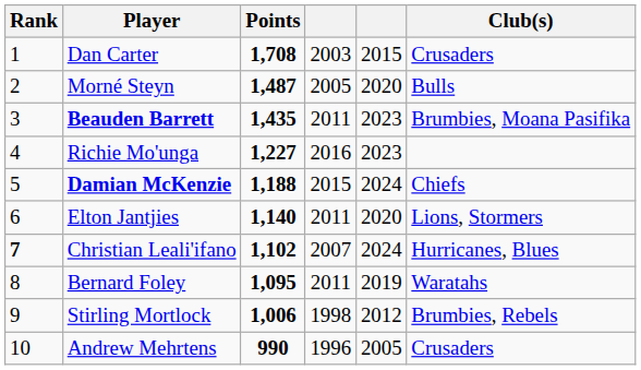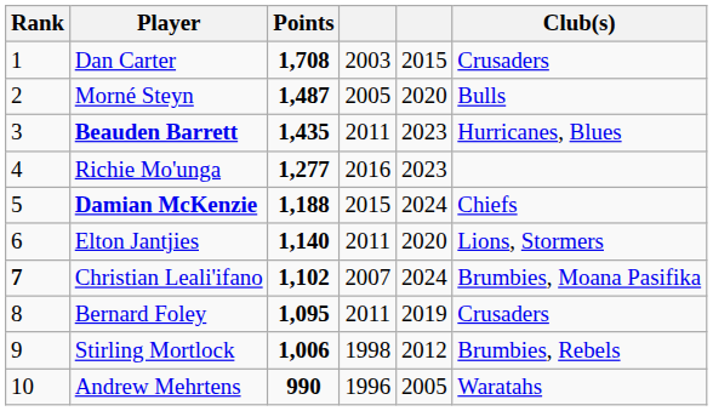 <table class="wikitable">
 <tr>
 <th>Rank</th>
 <th>Player</th>
 <th>Points</th>
 <th></th>
 <th></th>
 <th>Club(s)</th>
 </tr>
 <tr>
 <td>1</td>
 <td> <a href='#'>Dan Carter</a></td>
 <td align=center><strong>1,708</strong></td>
 <td align=center>2003</td>
 <td align=center>2015</td>
 <td><a href='#'>Crusaders</a></td>
 </tr>
 <tr>
 <td>2</td>
 <td> <a href='#'>Morné Steyn</a></td>
 <td align=center><strong>1,487</strong></td>
 <td align=center>2005</td>
 <td align=center>2020</td>
 <td><a href='#'>Bulls</a></td>
 </tr>
 <tr>
 <td>3</td>
 <td> <strong><a href='#'>Beauden Barrett</a></strong></td>
 <td align=center><strong>1,435</strong></td>
 <td align=center>2011</td>
 <td align=center>2023</td>
-<td><a href='#'>Brumbies</a>, <a href='#'>Moana Pasifika</a></td>
+<td><a href='#'>Hurricanes</a>, <a href='#'>Blues</a></td>
 </tr>
 <tr>
 <td>4</td>
 <td> <a href='#'>Richie Mo'unga</a></td>
-<td align=center><strong>1,227</strong></td>
+<td align=center><strong>1,277</strong></td>
 <td align=cenrer>2016</td>
 <td align=center>2023</td>
 <td></td>
 </tr>
 <tr>
 <td>5</td>
 <td> <strong><a href='#'>Damian McKenzie</a></strong></td>
 <td align=center><strong>1,188</strong></td>
 <td align=center>2015</td>
 <td align=center>2024</td>
 <td><a href='#'>Chiefs</a></td>
 </tr>
 <tr>
 <td>6</td>
 <td> <a href='#'>Elton Jantjies</a></td>
 <td align=center><strong>1,140</strong></td>
 <td align=center>2011</td>
 <td align=center>2020</td>
 <td><a href='#'>Lions</a>, <a href='#'>Stormers</a></td>
 </tr>
 <tr>
 <td><strong>7</strong></td>
 <td> <a href='#'>Christian Leali'ifano</a></td>
 <td align=center><strong>1,102</strong></td>
 <td align=center>2007</td>
 <td align=center>2024</td>
-<td><a href='#'>Hurricanes</a>, <a href='#'>Blues</a></td>
+<td><a href='#'>Brumbies</a>, <a href='#'>Moana Pasifika</a></td>
 </tr>
 <tr>
 <td>8</td>
 <td> <a href='#'>Bernard Foley</a></td>
 <td align=center><strong>1,095</strong></td>
 <td align=center>2011</td>
 <td align=center>2019</td>
-<td><a href='#'>Waratahs</a></td>
+<td><a href='#'>Crusaders</a></td>
 </tr>
 <tr>
 <td>9</td>
 <td> <a href='#'>Stirling Mortlock</a></td>
 <td align=center><strong>1,006</strong></td>
 <td align=center>1998</td>
 <td align=center>2012</td>
 <td><a href='#'>Brumbies</a>, <a href='#'>Rebels</a></td>
 </tr>
 <tr>
 <td>10</td>
 <td> <a href='#'>Andrew Mehrtens</a></td>
 <td align=center><strong>990</strong></td>
 <td align=center>1996</td>
 <td align=center>2005</td>
-<td><a href='#'>Crusaders</a></td>
+<td><a href='#'>Waratahs</a></td>
 </tr>
 </table>
